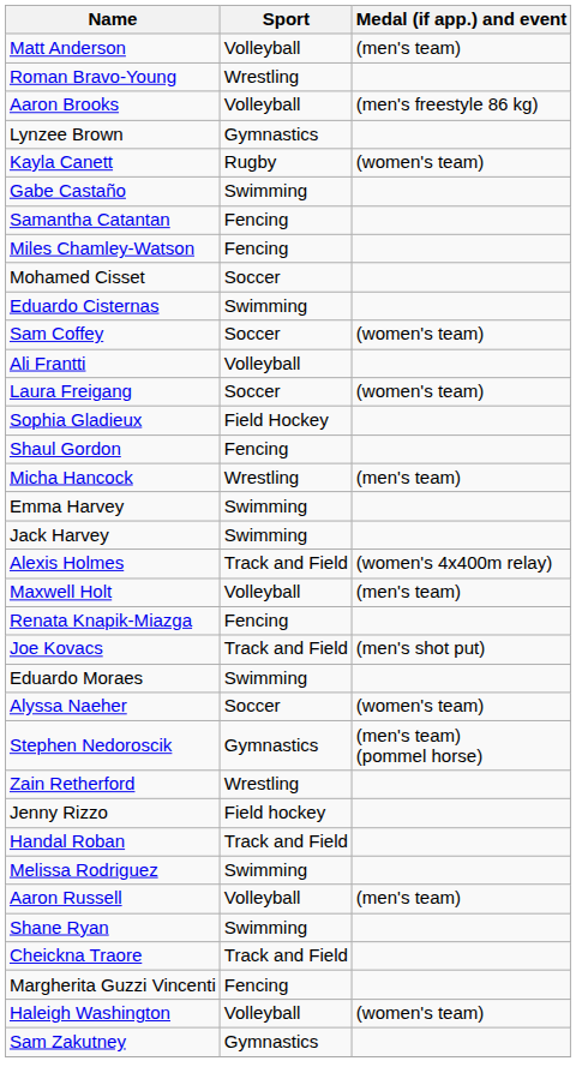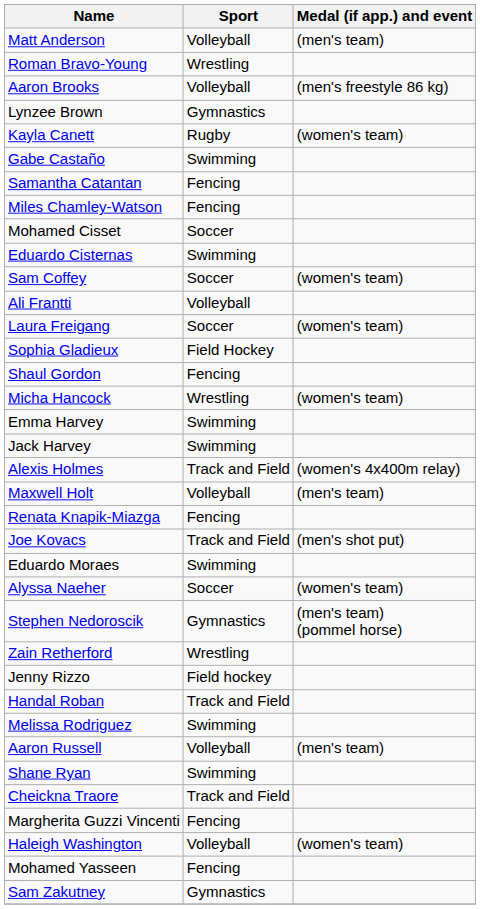 <table class="wikitable">
 <tr>
 <th>Name</th>
 <th>Sport</th>
 <th>Medal (if app.) and event</th>
 </tr>
 <tr>
 <td> <a href='#'>Matt Anderson</a></td>
 <td>Volleyball</td>
 <td> (men's team)</td>
 </tr>
 <tr>
 <td> <a href='#'>Roman Bravo-Young</a></td>
 <td>Wrestling</td>
 <td></td>
 </tr>
 <tr>
 <td> <a href='#'>Aaron Brooks</a></td>
 <td>Volleyball</td>
 <td> (men's freestyle 86 kg)</td>
 </tr>
 <tr>
 <td> Lynzee Brown</td>
 <td>Gymnastics</td>
 <td></td>
 </tr>
 <tr>
 <td> <a href='#'>Kayla Canett</a></td>
 <td>Rugby</td>
 <td> (women's team)</td>
 </tr>
 <tr>
 <td> <a href='#'>Gabe Castaño</a></td>
 <td>Swimming</td>
 <td></td>
 </tr>
 <tr>
 <td> <a href='#'>Samantha Catantan</a></td>
 <td>Fencing</td>
 <td></td>
 </tr>
 <tr>
 <td> <a href='#'>Miles Chamley-Watson</a></td>
 <td>Fencing</td>
 <td></td>
 </tr>
 <tr>
 <td> Mohamed Cisset</td>
 <td>Soccer</td>
 <td></td>
 </tr>
 <tr>
 <td> <a href='#'>Eduardo Cisternas</a></td>
 <td>Swimming</td>
 <td></td>
 </tr>
 <tr>
 <td> <a href='#'>Sam Coffey</a></td>
 <td>Soccer</td>
 <td> (women's team)</td>
 </tr>
 <tr>
 <td> <a href='#'>Ali Frantti</a></td>
 <td>Volleyball</td>
 <td></td>
 </tr>
 <tr>
 <td> <a href='#'>Laura Freigang</a></td>
 <td>Soccer</td>
 <td> (women's team)</td>
 </tr>
 <tr>
 <td> <a href='#'>Sophia Gladieux</a></td>
 <td>Field Hockey</td>
 <td></td>
 </tr>
 <tr>
 <td> <a href='#'>Shaul Gordon</a></td>
 <td>Fencing</td>
 <td></td>
 </tr>
 <tr>
 <td> <a href='#'>Micha Hancock</a></td>
 <td>Wrestling</td>
-<td> (men's team)</td>
+<td> (women's team)</td>
 </tr>
 <tr>
 <td> Emma Harvey</td>
 <td>Swimming</td>
 <td></td>
 </tr>
 <tr>
 <td> Jack Harvey</td>
 <td>Swimming</td>
 <td></td>
 </tr>
 <tr>
 <td> <a href='#'>Alexis Holmes</a></td>
 <td>Track and Field</td>
 <td> (women's 4x400m relay)</td>
 </tr>
 <tr>
 <td> <a href='#'>Maxwell Holt</a></td>
 <td>Volleyball</td>
 <td> (men's team)</td>
 </tr>
 <tr>
 <td> <a href='#'>Renata Knapik-Miazga</a></td>
 <td>Fencing</td>
 <td></td>
 </tr>
 <tr>
 <td> <a href='#'>Joe Kovacs</a></td>
 <td>Track and Field</td>
 <td> (men's shot put)</td>
 </tr>
 <tr>
 <td> Eduardo Moraes</td>
 <td>Swimming</td>
 <td></td>
 </tr>
 <tr>
 <td> <a href='#'>Alyssa Naeher</a></td>
 <td>Soccer</td>
 <td> (women's team)</td>
 </tr>
 <tr>
 <td> <a href='#'>Stephen Nedoroscik</a></td>
 <td>Gymnastics</td>
 <td> (men's team)<br> (pommel horse)</td>
 </tr>
 <tr>
 <td> <a href='#'>Zain Retherford</a></td>
 <td>Wrestling</td>
 <td></td>
 </tr>
 <tr>
 <td> Jenny Rizzo</td>
 <td>Field hockey</td>
 <td></td>
 </tr>
 <tr>
 <td> <a href='#'>Handal Roban</a></td>
 <td>Track and Field</td>
 <td></td>
 </tr>
 <tr>
 <td> <a href='#'>Melissa Rodriguez</a></td>
 <td>Swimming</td>
 <td></td>
 </tr>
 <tr>
 <td> <a href='#'>Aaron Russell</a></td>
 <td>Volleyball</td>
 <td> (men's team)</td>
 </tr>
 <tr>
 <td> <a href='#'>Shane Ryan</a></td>
 <td>Swimming</td>
 <td></td>
 </tr>
 <tr>
 <td> <a href='#'>Cheickna Traore</a></td>
 <td>Track and Field</td>
 <td></td>
 </tr>
 <tr>
 <td> Margherita Guzzi Vincenti</td>
 <td>Fencing</td>
 <td></td>
 </tr>
 <tr>
 <td> <a href='#'>Haleigh Washington</a></td>
 <td>Volleyball</td>
 <td> (women's team)</td>
 </tr>
 <tr>
+<td> Mohamed Yasseen</td>
+<td>Fencing</td>
+<td></td>
+</tr>
+<tr>
 <td> <a href='#'>Sam Zakutney</a></td>
 <td>Gymnastics</td>
 <td></td>
 </tr>
 <tr>
 </tr>
 </table>
